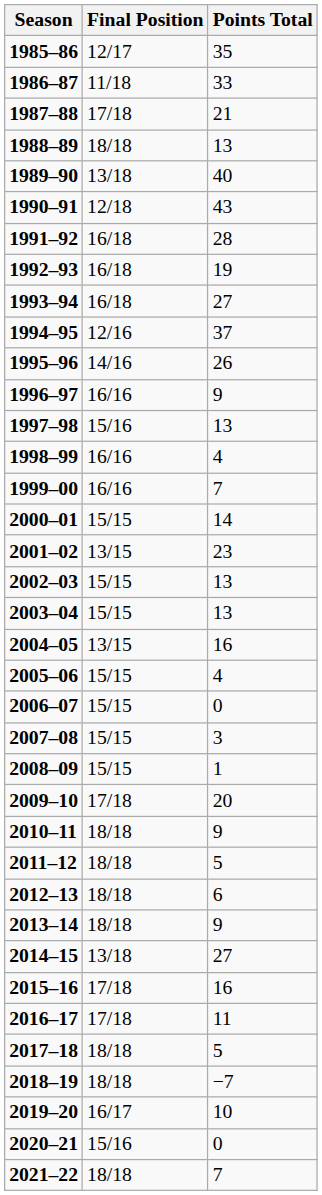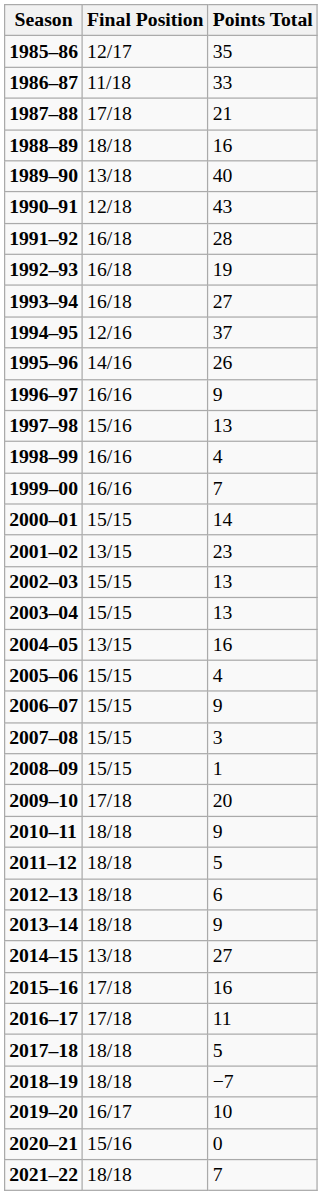 <table class="wikitable">
 <tr>
 <th>Season</th>
 <th>Final Position</th>
 <th>Points Total</th>
 </tr>
 <tr>
 <td><strong>1985–86</strong></td>
 <td>12/17</td>
 <td>35</td>
 </tr>
 <tr>
 <td><strong>1986–87</strong></td>
 <td>11/18</td>
 <td>33</td>
 </tr>
 <tr>
 <td><strong>1987–88</strong></td>
 <td>17/18</td>
 <td>21</td>
 </tr>
 <tr>
 <td><strong>1988–89</strong></td>
 <td>18/18</td>
-<td>13</td>
+<td>16</td>
 </tr>
 <tr>
 <td><strong>1989–90</strong></td>
 <td>13/18</td>
 <td>40</td>
 </tr>
 <tr>
 <td><strong>1990–91</strong></td>
 <td>12/18</td>
 <td>43</td>
 </tr>
 <tr>
 <td><strong>1991–92</strong></td>
 <td>16/18</td>
 <td>28</td>
 </tr>
 <tr>
 <td><strong>1992–93</strong></td>
 <td>16/18</td>
 <td>19</td>
 </tr>
 <tr>
 <td><strong>1993–94</strong></td>
 <td>16/18</td>
 <td>27</td>
 </tr>
 <tr>
 <td><strong>1994–95</strong></td>
 <td>12/16</td>
 <td>37</td>
 </tr>
 <tr>
 <td><strong>1995–96</strong></td>
 <td>14/16</td>
 <td>26</td>
 </tr>
 <tr>
 <td><strong>1996–97</strong></td>
 <td>16/16</td>
 <td>9</td>
 </tr>
 <tr>
 <td><strong>1997–98</strong></td>
 <td>15/16</td>
 <td>13</td>
 </tr>
 <tr>
 <td><strong>1998–99</strong></td>
 <td>16/16</td>
 <td>4</td>
 </tr>
 <tr>
 <td><strong>1999–00</strong></td>
 <td>16/16</td>
 <td>7</td>
 </tr>
 <tr>
 <td><strong>2000–01</strong></td>
 <td>15/15</td>
 <td>14</td>
 </tr>
 <tr>
 <td><strong>2001–02</strong></td>
 <td>13/15</td>
 <td>23</td>
 </tr>
 <tr>
 <td><strong>2002–03</strong></td>
 <td>15/15</td>
 <td>13</td>
 </tr>
 <tr>
 <td><strong>2003–04</strong></td>
 <td>15/15</td>
 <td>13</td>
 </tr>
 <tr>
 <td><strong>2004–05</strong></td>
 <td>13/15</td>
 <td>16</td>
 </tr>
 <tr>
 <td><strong>2005–06</strong></td>
 <td>15/15</td>
 <td>4</td>
 </tr>
 <tr>
 <td><strong>2006–07</strong></td>
 <td>15/15</td>
-<td>0</td>
+<td>9</td>
 </tr>
 <tr>
 <td><strong>2007–08</strong></td>
 <td>15/15</td>
 <td>3</td>
 </tr>
 <tr>
 <td><strong>2008–09</strong></td>
 <td>15/15</td>
 <td>1</td>
 </tr>
 <tr>
 <td><strong>2009–10</strong></td>
 <td>17/18</td>
 <td>20</td>
 </tr>
 <tr>
 <td><strong>2010–11</strong></td>
 <td>18/18</td>
 <td>9</td>
 </tr>
 <tr>
 <td><strong>2011–12</strong></td>
 <td>18/18</td>
 <td>5</td>
 </tr>
 <tr>
 <td><strong>2012–13</strong></td>
 <td>18/18</td>
 <td>6</td>
 </tr>
 <tr>
 <td><strong>2013–14</strong></td>
 <td>18/18</td>
 <td>9</td>
 </tr>
 <tr>
 <td><strong>2014–15</strong></td>
 <td>13/18</td>
 <td>27</td>
 </tr>
 <tr>
 <td><strong>2015–16</strong></td>
 <td>17/18</td>
 <td>16</td>
 </tr>
 <tr>
 <td><strong>2016–17</strong></td>
 <td>17/18</td>
 <td>11</td>
 </tr>
 <tr>
 <td><strong>2017–18</strong></td>
 <td>18/18</td>
 <td>5</td>
 </tr>
 <tr>
 <td><strong>2018–19</strong></td>
 <td>18/18</td>
 <td>−7</td>
 </tr>
 <tr>
 <td><strong>2019–20</strong></td>
 <td>16/17</td>
 <td>10</td>
 </tr>
 <tr>
 <td><strong>2020–21</strong></td>
 <td>15/16</td>
 <td>0</td>
 </tr>
 <tr>
 <td><strong>2021–22</strong></td>
 <td>18/18</td>
 <td>7</td>
 </tr>
 </table>
